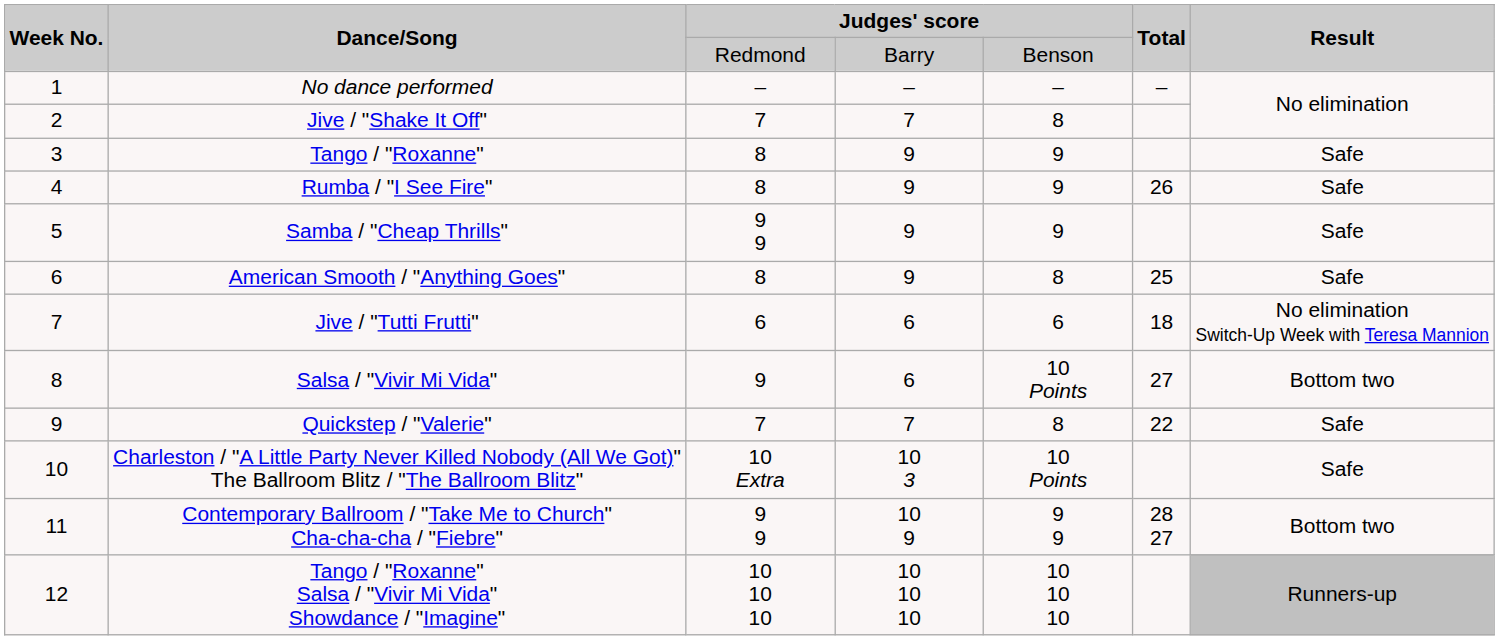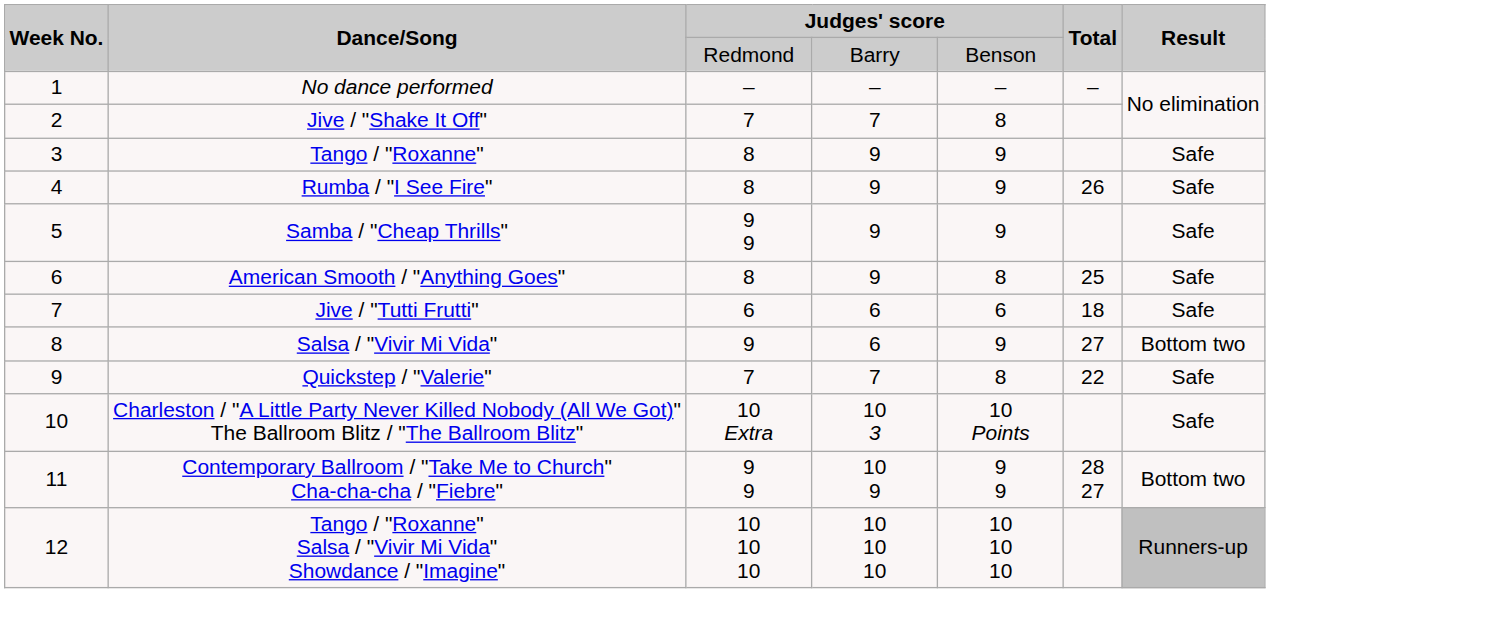 <table class="wikitable collapsible">
 <tr>
 <th rowspan="2" style="background:#ccc; text-align:Center;"><strong>Week No.</strong></th>
 <th rowspan="2" style="background:#ccc; text-align:Center;"><strong>Dance/Song</strong></th>
 <th colspan="3" style="background:#ccc; text-align:Center;"><strong>Judges' score</strong></th>
 <th rowspan="2" style="background:#ccc; text-align:Center;"><strong>Total</strong></th>
 <th rowspan="2" style="background:#ccc; text-align:Center;"><strong>Result</strong></th>
 </tr>
 <tr style="text-align:center; background:#ccc;">
 <td style="width:10%; ">Redmond</td>
 <td style="width:10%; ">Barry</td>
 <td style="width:10%; ">Benson</td>
 </tr>
 <tr style="text-align:center; background:#faf6f6;">
 <td>1</td>
 <td><em>No dance performed</em></td>
 <td>–</td>
 <td>–</td>
 <td>–</td>
 <td>–</td>
 <td rowspan="2">No elimination</td>
 </tr>
 <tr style="text-align:center; background:#faf6f6;">
 <td>2</td>
 <td><a href='#'>Jive</a> / "<a href='#'>Shake It Off</a>"</td>
 <td>7</td>
 <td>7</td>
 <td>8</td>
 <td></td>
 </tr>
 <tr style="text-align:center; background:#faf6f6;">
 <td>3</td>
 <td><a href='#'>Tango</a> / "<a href='#'>Roxanne</a>"</td>
 <td>8</td>
 <td>9</td>
 <td>9</td>
 <td></td>
 <td>Safe</td>
 </tr>
 <tr style="text-align:center; background:#faf6f6;">
 <td>4</td>
 <td><a href='#'>Rumba</a> / "<a href='#'>I See Fire</a>"</td>
 <td>8</td>
 <td>9</td>
 <td>9</td>
 <td>26</td>
 <td>Safe</td>
 </tr>
 <tr style="text-align:center; background:#faf6f6;">
 <td>5</td>
 <td><a href='#'>Samba</a> / "<a href='#'>Cheap Thrills</a>"</td>
 <td>9<br>9</td>
 <td>9</td>
 <td>9</td>
 <td></td>
 <td>Safe</td>
 </tr>
 <tr style="text-align:center; background:#faf6f6;">
 <td>6</td>
 <td><a href='#'>American Smooth</a> / "<a href='#'>Anything Goes</a>"</td>
 <td>8</td>
 <td>9</td>
 <td>8</td>
 <td>25</td>
 <td>Safe</td>
 </tr>
 <tr style="text-align:center; background:#faf6f6;">
 <td>7</td>
 <td><a href='#'>Jive</a> / "<a href='#'>Tutti Frutti</a>"</td>
 <td>6</td>
 <td>6</td>
 <td>6</td>
 <td>18</td>
-<td>No elimination<br><small>Switch-Up Week with <a href='#'>Teresa Mannion</a></small></td>
+<td>Safe</td>
 </tr>
 <tr style="text-align:center; background:#faf6f6">
 <td>8</td>
 <td><a href='#'>Salsa</a> / "<a href='#'>Vivir Mi Vida</a>"</td>
 <td>9</td>
 <td>6</td>
-<td>10<br><em>Points</em></td>
+<td>9</td>
 <td>27</td>
 <td>Bottom two</td>
 </tr>
 <tr style="text-align:center; background:#faf6f6">
 <td>9</td>
 <td><a href='#'>Quickstep</a> / "<a href='#'>Valerie</a>"</td>
 <td>7</td>
 <td>7</td>
 <td>8</td>
 <td>22</td>
 <td>Safe</td>
 </tr>
 <tr style="text-align:center; background:#faf6f6">
 <td>10</td>
 <td><a href='#'>Charleston</a> / "<a href='#'>A Little Party Never Killed Nobody (All We Got)</a>"<br>The Ballroom Blitz / "<a href='#'>The Ballroom Blitz</a>"</td>
 <td>10<br><em>Extra</em></td>
 <td>10<br><em>3</em></td>
 <td>10<br><em>Points</em></td>
 <td><br></td>
 <td>Safe</td>
 </tr>
 <tr style="text-align:center; background:#faf6f6">
 <td>11</td>
 <td><a href='#'>Contemporary Ballroom</a> / "<a href='#'>Take Me to Church</a>"<br><a href='#'>Cha-cha-cha</a> / "<a href='#'>Fiebre</a>"</td>
 <td>9<br>9</td>
 <td>10<br>9</td>
 <td>9<br>9</td>
 <td>28<br>27</td>
 <td>Bottom two</td>
 </tr>
 <tr style="text-align:center; background:#faf6f6">
 <td>12</td>
 <td><a href='#'>Tango</a> / "<a href='#'>Roxanne</a>"<br><a href='#'>Salsa</a> / "<a href='#'>Vivir Mi Vida</a>"<br><a href='#'>Showdance</a> / "<a href='#'>Imagine</a>"</td>
 <td>10<br>10<br>10</td>
 <td>10<br>10<br>10</td>
 <td>10<br>10<br>10</td>
 <td><br><br></td>
 <td rowspan="3" style="background:silver;">Runners-up</td>
 </tr>
 </table>
